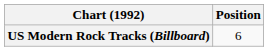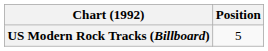 <table class="wikitable plainrowheaders" style="text-align:center">
 <tr>
 <th scope="col">Chart (1992)</th>
 <th scope="col">Position</th>
 </tr>
 <tr>
 <th scope="row">US Modern Rock Tracks (<em>Billboard</em>)</th>
-<td>6</td>
+<td>5</td>
 </tr>
 </table>
